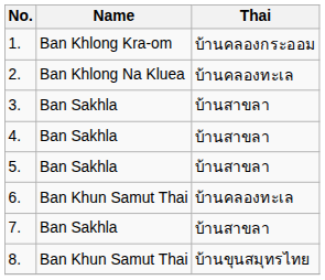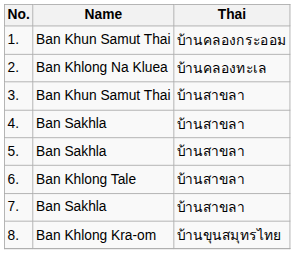 <table class="wikitable sortable">
 <tr>
 <th>No.</th>
 <th>Name</th>
 <th>Thai</th>
 </tr>
 <tr>
 <td>1.</td>
-<td>Ban Khlong Kra-om</td>
+<td>Ban Khun Samut Thai</td>
 <td>บ้านคลองกระออม</td>
 </tr>
 <tr>
 <td>2.</td>
 <td>Ban Khlong Na Kluea</td>
 <td>บ้านคลองทะเล</td>
 </tr>
 <tr>
 <td>3.</td>
-<td>Ban Sakhla</td>
+<td>Ban Khun Samut Thai</td>
 <td>บ้านสาขลา</td>
 </tr>
 <tr>
 <td>4.</td>
 <td>Ban Sakhla</td>
 <td>บ้านสาขลา</td>
 </tr>
 <tr>
 <td>5.</td>
 <td>Ban Sakhla</td>
 <td>บ้านสาขลา</td>
 </tr>
 <tr>
 <td>6.</td>
-<td>Ban Khun Samut Thai</td>
-<td>บ้านคลองทะเล</td>
+<td>Ban Khlong Tale</td>
+<td>บ้านสาขลา</td>
 </tr>
 <tr>
 <td>7.</td>
 <td>Ban Sakhla</td>
 <td>บ้านสาขลา</td>
 </tr>
 <tr>
 <td>8.</td>
-<td>Ban Khun Samut Thai</td>
+<td>Ban Khlong Kra-om</td>
 <td>บ้านขุนสมุทรไทย</td>
 </tr>
 <tr>
 </tr>
 </table>
